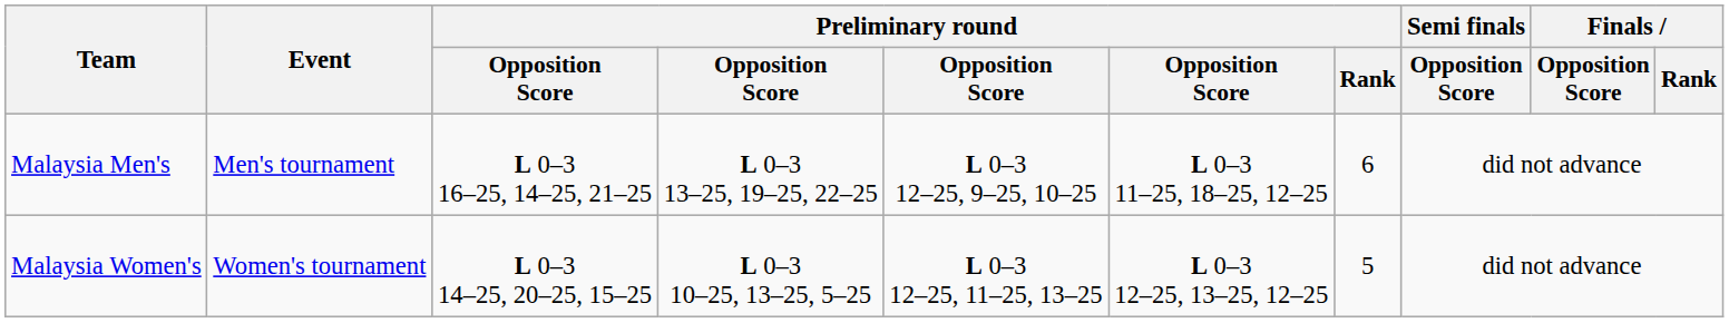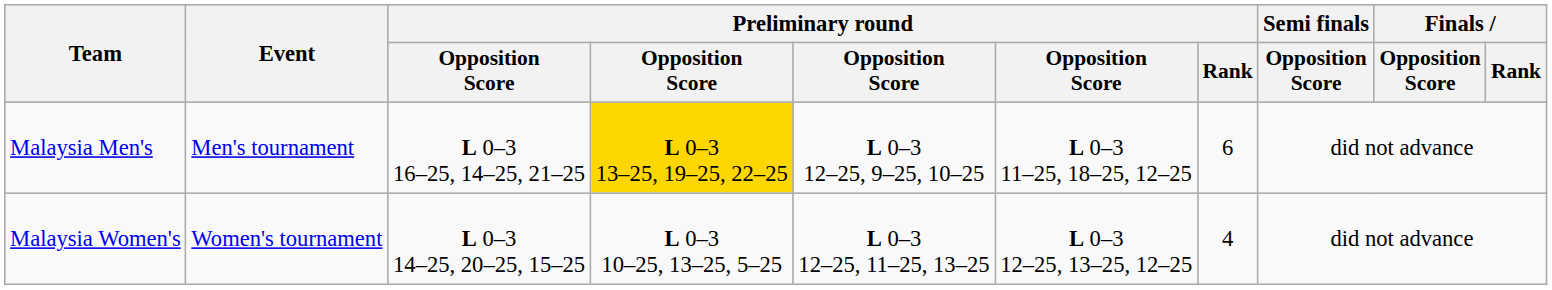 <table class="wikitable" style="font-size:90%">
 <tr>
 <th rowspan=2>Team</th>
 <th rowspan=2>Event</th>
 <th colspan=5>Preliminary round</th>
 <th>Semi finals</th>
 <th colspan=2>Finals / </th>
 </tr>
 <tr style="font-size:95%">
 <th>Opposition<br>Score</th>
 <th>Opposition<br>Score</th>
 <th>Opposition<br>Score</th>
 <th>Opposition<br>Score</th>
 <th>Rank</th>
 <th>Opposition<br>Score</th>
 <th>Opposition<br>Score</th>
 <th>Rank</th>
 </tr>
 <tr align=center>
 <td align=left><a href='#'>Malaysia Men's</a></td>
 <td align=left><a href='#'>Men's tournament</a></td>
 <td><br><strong>L</strong> 0–3 <br> 16–25, 14–25, 21–25</td>
-<td><br><strong>L</strong> 0–3 <br> 13–25, 19–25, 22–25</td>
+<td style="background: gold;"><br><strong>L</strong> 0–3 <br> 13–25, 19–25, 22–25</td>
 <td><br><strong>L</strong> 0–3 <br> 12–25, 9–25, 10–25</td>
 <td><br><strong>L</strong> 0–3 <br> 11–25, 18–25, 12–25</td>
 <td>6</td>
 <td colspan=3>did not advance</td>
 </tr>
 <tr align=center>
 <td align=left><a href='#'>Malaysia Women's</a></td>
 <td align=left><a href='#'>Women's tournament</a></td>
 <td><br><strong>L</strong> 0–3 <br> 14–25, 20–25, 15–25</td>
 <td><br><strong>L</strong> 0–3 <br> 10–25, 13–25, 5–25</td>
 <td><br><strong>L</strong> 0–3 <br> 12–25, 11–25, 13–25</td>
 <td><br><strong>L</strong> 0–3 <br> 12–25, 13–25, 12–25</td>
-<td>5</td>
+<td>4</td>
 <td colspan=3>did not advance</td>
 </tr>
 </table>
